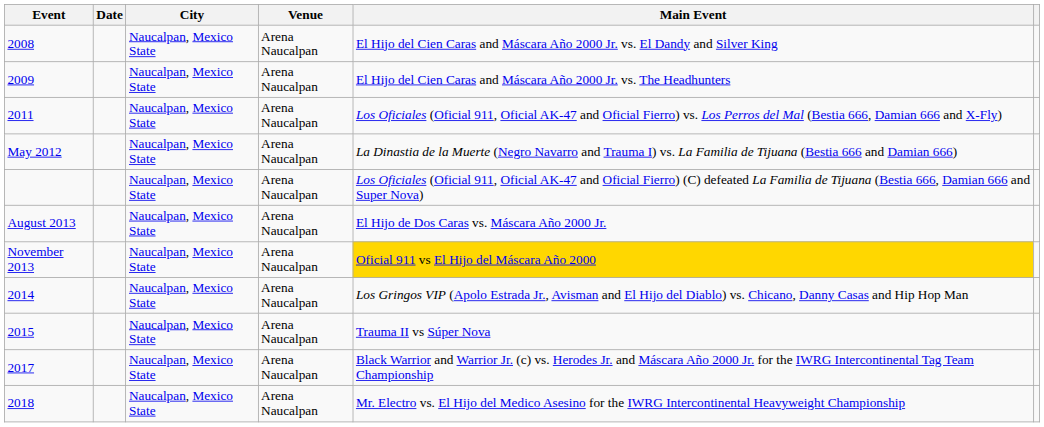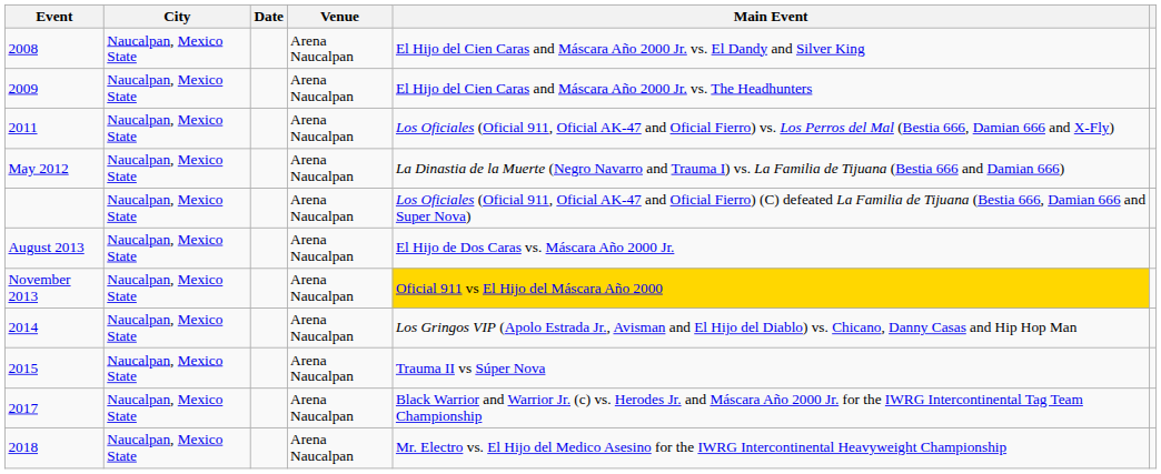 <table class="wikitable" align="center">
 <tr>
 <th scope="col">Event</th>
+<th scope="col">City</th>
 <th scope="col">Date</th>
-<th scope="col">City</th>
 <th scope="col">Venue</th>
 <th scope="col">Main Event</th>
 <th class="unsortable" scope="col"></th>
 </tr>
 <tr>
 <td scope="row"><a href='#'>2008</a></td>
+<td><a href='#'>Naucalpan</a>, <a href='#'>Mexico State</a></td>
 <td></td>
-<td><a href='#'>Naucalpan</a>, <a href='#'>Mexico State</a></td>
 <td>Arena Naucalpan</td>
 <td><a href='#'>El Hijo del Cien Caras</a> and <a href='#'>Máscara Año 2000 Jr.</a> vs. <a href='#'>El Dandy</a> and <a href='#'>Silver King</a></td>
 <td></td>
 </tr>
 <tr>
 <td scope="row"><a href='#'>2009</a></td>
+<td><a href='#'>Naucalpan</a>, <a href='#'>Mexico State</a></td>
 <td></td>
-<td><a href='#'>Naucalpan</a>, <a href='#'>Mexico State</a></td>
 <td>Arena Naucalpan</td>
 <td><a href='#'>El Hijo del Cien Caras</a> and <a href='#'>Máscara Año 2000 Jr.</a> vs. <a href='#'>The Headhunters</a></td>
 <td></td>
 </tr>
 <tr>
 <td scope="row"><a href='#'>2011</a></td>
+<td><a href='#'>Naucalpan</a>, <a href='#'>Mexico State</a></td>
 <td></td>
-<td><a href='#'>Naucalpan</a>, <a href='#'>Mexico State</a></td>
 <td>Arena Naucalpan</td>
 <td><em><a href='#'>Los Oficiales</a></em> (<a href='#'>Oficial 911</a>, <a href='#'>Oficial AK-47</a> and <a href='#'>Oficial Fierro</a>) vs. <em><a href='#'>Los Perros del Mal</a></em> (<a href='#'>Bestia 666</a>, <a href='#'>Damian 666</a> and <a href='#'>X-Fly</a>)</td>
 <td></td>
 </tr>
 <tr>
 <td scope="row"><a href='#'>May 2012</a></td>
+<td><a href='#'>Naucalpan</a>, <a href='#'>Mexico State</a></td>
 <td></td>
-<td><a href='#'>Naucalpan</a>, <a href='#'>Mexico State</a></td>
 <td>Arena Naucalpan</td>
 <td><em>La Dinastia de la Muerte</em> (<a href='#'>Negro Navarro</a> and <a href='#'>Trauma I</a>) vs. <em>La Familia de Tijuana</em> (<a href='#'>Bestia 666</a> and <a href='#'>Damian 666</a>)</td>
 <td></td>
 </tr>
 <tr>
 <td scope="row"></td>
+<td><a href='#'>Naucalpan</a>, <a href='#'>Mexico State</a></td>
 <td></td>
-<td><a href='#'>Naucalpan</a>, <a href='#'>Mexico State</a></td>
 <td>Arena Naucalpan</td>
 <td><em><a href='#'>Los Oficiales</a></em> (<a href='#'>Oficial 911</a>, <a href='#'>Oficial AK-47</a> and <a href='#'>Oficial Fierro</a>) (C) defeated <em>La Familia de Tijuana</em> (<a href='#'>Bestia 666</a>, <a href='#'>Damian 666</a> and <a href='#'>Super Nova</a>)</td>
 <td></td>
 </tr>
 <tr>
 <td scope="row"><a href='#'>August 2013</a></td>
+<td><a href='#'>Naucalpan</a>, <a href='#'>Mexico State</a></td>
 <td></td>
-<td><a href='#'>Naucalpan</a>, <a href='#'>Mexico State</a></td>
 <td>Arena Naucalpan</td>
 <td><a href='#'>El Hijo de Dos Caras</a> vs. <a href='#'>Máscara Año 2000 Jr.</a></td>
 <td></td>
 </tr>
 <tr>
 <td scope="row"><a href='#'>November 2013</a></td>
+<td><a href='#'>Naucalpan</a>, <a href='#'>Mexico State</a></td>
 <td></td>
-<td><a href='#'>Naucalpan</a>, <a href='#'>Mexico State</a></td>
 <td>Arena Naucalpan</td>
 <td style="background: gold;"><a href='#'>Oficial 911</a> vs <a href='#'>El Hijo del Máscara Año 2000</a></td>
 <td></td>
 </tr>
 <tr>
 <td scope="row"><a href='#'>2014</a></td>
+<td><a href='#'>Naucalpan</a>, <a href='#'>Mexico State</a></td>
 <td></td>
-<td><a href='#'>Naucalpan</a>, <a href='#'>Mexico State</a></td>
 <td>Arena Naucalpan</td>
 <td><em>Los Gringos VIP</em> (<a href='#'>Apolo Estrada Jr.</a>, <a href='#'>Avisman</a> and <a href='#'>El Hijo del Diablo</a>) vs. <a href='#'>Chicano</a>, <a href='#'>Danny Casas</a> and Hip Hop Man</td>
 <td></td>
 </tr>
 <tr>
 <td scope="row"><a href='#'>2015</a></td>
+<td><a href='#'>Naucalpan</a>, <a href='#'>Mexico State</a></td>
 <td></td>
-<td><a href='#'>Naucalpan</a>, <a href='#'>Mexico State</a></td>
 <td>Arena Naucalpan</td>
 <td><a href='#'>Trauma II</a> vs <a href='#'>Súper Nova</a></td>
 <td></td>
 </tr>
 <tr>
 <td scope="row"><a href='#'>2017</a></td>
+<td><a href='#'>Naucalpan</a>, <a href='#'>Mexico State</a></td>
 <td></td>
-<td><a href='#'>Naucalpan</a>, <a href='#'>Mexico State</a></td>
 <td>Arena Naucalpan</td>
 <td><a href='#'>Black Warrior</a> and <a href='#'>Warrior Jr.</a> (c) vs. <a href='#'>Herodes Jr.</a> and <a href='#'>Máscara Año 2000 Jr.</a> for the <a href='#'>IWRG Intercontinental Tag Team Championship</a></td>
 <td></td>
 </tr>
 <tr>
 <td scope="row"><a href='#'>2018</a></td>
+<td><a href='#'>Naucalpan</a>, <a href='#'>Mexico State</a></td>
 <td></td>
-<td><a href='#'>Naucalpan</a>, <a href='#'>Mexico State</a></td>
 <td>Arena Naucalpan</td>
 <td><a href='#'>Mr. Electro</a> vs. <a href='#'>El Hijo del Medico Asesino</a> for the <a href='#'>IWRG Intercontinental Heavyweight Championship</a></td>
 <td></td>
 </tr>
 </table>
